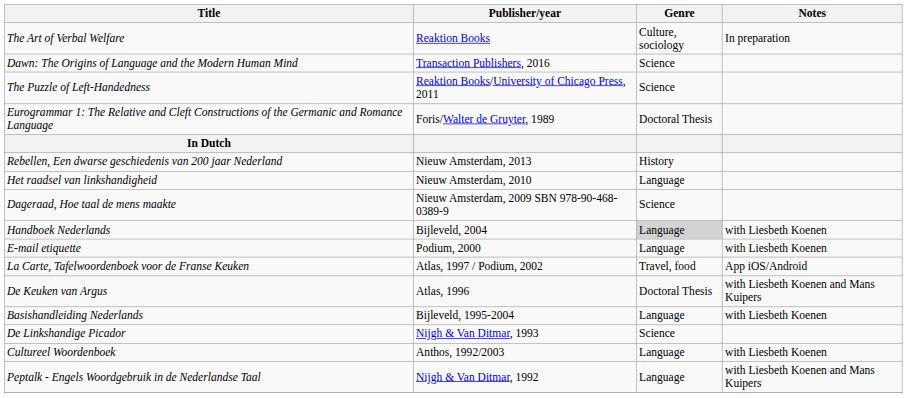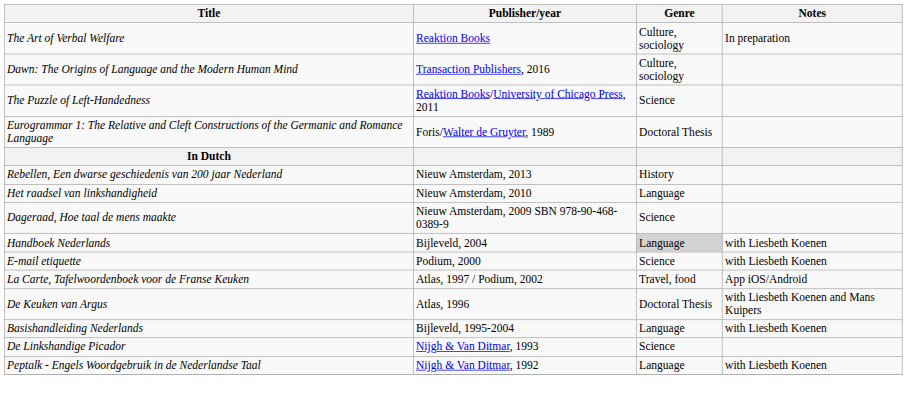 <table class="wikitable">
 <tr>
 <th>Title</th>
 <th>Publisher/year</th>
 <th>Genre</th>
 <th>Notes</th>
 </tr>
 <tr>
 <td><em>The Art of Verbal Welfare</em></td>
 <td><a href='#'>Reaktion Books</a></td>
 <td>Culture, sociology</td>
 <td>In preparation</td>
 </tr>
 <tr>
 <td><em>Dawn: The Origins of Language and the Modern Human Mind</em></td>
 <td><a href='#'>Transaction Publishers</a>, 2016 </td>
-<td>Science</td>
+<td>Culture, sociology</td>
 <td></td>
 </tr>
 <tr>
 <td><em>The Puzzle of Left-Handedness</em></td>
 <td><a href='#'>Reaktion Books</a>/<a href='#'>University of Chicago Press</a>, 2011 </td>
 <td>Science</td>
 <td></td>
 </tr>
 <tr>
 <td><em>Eurogrammar 1: The Relative and Cleft Constructions of the Germanic and Romance Language</em></td>
 <td>Foris/<a href='#'>Walter de Gruyter</a>, 1989 </td>
 <td>Doctoral Thesis</td>
 <td></td>
 </tr>
 <tr>
 <th>In Dutch</th>
 <th></th>
 <th></th>
 <th></th>
 </tr>
 <tr>
 <td><em>Rebellen, Een dwarse geschiedenis van 200 jaar Nederland</em></td>
 <td>Nieuw Amsterdam, 2013 </td>
 <td>History</td>
 <td></td>
 </tr>
 <tr>
 <td><em>Het raadsel van linkshandigheid</em></td>
 <td>Nieuw Amsterdam, 2010 </td>
 <td>Language</td>
 <td></td>
 </tr>
 <tr>
 <td><em>Dageraad, Hoe taal de mens maakte</em></td>
 <td>Nieuw Amsterdam, 2009 SBN 978-90-468-0389-9</td>
 <td>Science</td>
 <td></td>
 </tr>
 <tr>
 <td><em>Handboek Nederlands</em></td>
 <td>Bijleveld, 2004  </td>
 <td style="background: lightgrey;">Language</td>
 <td>with Liesbeth Koenen</td>
 </tr>
 <tr>
 <td><em>E-mail etiquette</em></td>
 <td>Podium, 2000 </td>
-<td>Language</td>
+<td>Science</td>
 <td>with Liesbeth Koenen</td>
 </tr>
 <tr>
 <td><em>La Carte, Tafelwoordenboek voor de Franse Keuken</em></td>
 <td>Atlas, 1997 / Podium, 2002 </td>
 <td>Travel, food</td>
 <td>App iOS/Android</td>
 </tr>
 <tr>
 <td><em>De Keuken van Argus</em></td>
 <td>Atlas, 1996 </td>
 <td>Doctoral Thesis</td>
 <td>with Liesbeth Koenen and Mans Kuipers</td>
 </tr>
 <tr>
 <td><em>Basishandleiding Nederlands</em></td>
 <td>Bijleveld, 1995-2004 </td>
 <td>Language</td>
 <td>with Liesbeth Koenen</td>
 </tr>
 <tr>
 <td><em>De Linkshandige Picador</em></td>
 <td><a href='#'>Nijgh & Van Ditmar</a>, 1993 </td>
 <td>Science</td>
 <td></td>
 </tr>
 <tr>
-<td><em>Cultureel Woordenboek</em></td>
-<td>Anthos, 1992/2003</td>
-<td>Language</td>
-<td>with Liesbeth Koenen</td>
-</tr>
-<tr>
 <td><em>Peptalk - Engels Woordgebruik in de Nederlandse Taal</em></td>
 <td><a href='#'>Nijgh & Van Ditmar</a>, 1992  </td>
 <td>Language</td>
-<td>with Liesbeth Koenen and Mans Kuipers</td>
+<td>with Liesbeth Koenen</td>
 </tr>
 <tr>
 </tr>
 <tr>
 </tr>
 </table>
